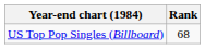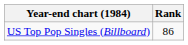 <table class="wikitable">
 <tr>
 <th>Year-end chart (1984)</th>
 <th>Rank</th>
 </tr>
 <tr>
 <td><a href='#'>US Top Pop Singles (<em>Billboard</em>)</a></td>
-<td align="center">68</td>
+<td align="center">86</td>
 </tr>
 </table>
